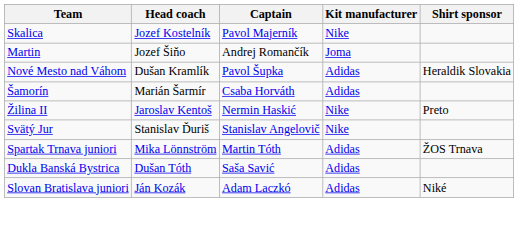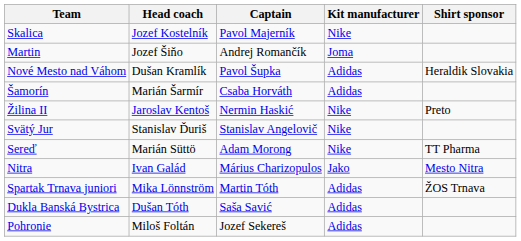 <table class="wikitable sortable">
 <tr>
 <th>Team</th>
 <th>Head coach</th>
 <th>Captain</th>
 <th>Kit manufacturer</th>
 <th>Shirt sponsor</th>
 </tr>
 <tr>
 <td><a href='#'>Skalica</a></td>
 <td> <a href='#'>Jozef Kostelník</a></td>
 <td> <a href='#'>Pavol Majerník</a></td>
 <td><a href='#'>Nike</a></td>
 <td></td>
 </tr>
 <tr>
 <td><a href='#'>Martin</a></td>
 <td> Jozef Šiňo</td>
 <td> Andrej Romančík</td>
 <td><a href='#'>Joma</a></td>
 <td></td>
 </tr>
 <tr>
 <td><a href='#'>Nové Mesto nad Váhom</a></td>
 <td> Dušan Kramlík</td>
 <td> <a href='#'>Pavol Šupka</a></td>
 <td><a href='#'>Adidas</a></td>
 <td>Heraldik Slovakia</td>
 </tr>
 <tr>
 <td><a href='#'>Šamorín</a></td>
 <td> Marián Šarmír</td>
 <td> <a href='#'>Csaba Horváth</a></td>
 <td><a href='#'>Adidas</a></td>
 <td></td>
 </tr>
 <tr>
 <td><a href='#'>Žilina II</a></td>
 <td> <a href='#'>Jaroslav Kentoš</a></td>
 <td> <a href='#'>Nermin Haskić</a></td>
 <td><a href='#'>Nike</a></td>
 <td>Preto</td>
 </tr>
 <tr>
 <td><a href='#'>Svätý Jur</a></td>
 <td> Stanislav Ďuriš</td>
 <td> <a href='#'>Stanislav Angelovič</a></td>
 <td><a href='#'>Nike</a></td>
 <td></td>
 </tr>
 <tr>
+<td><a href='#'>Sereď</a></td>
+<td> Marián Süttö</td>
+<td> <a href='#'>Adam Morong</a></td>
+<td><a href='#'>Nike</a></td>
+<td>TT Pharma</td>
+</tr>
+<tr>
+<td><a href='#'>Nitra</a></td>
+<td> <a href='#'>Ivan Galád</a></td>
+<td> <a href='#'>Márius Charizopulos</a></td>
+<td><a href='#'>Jako</a></td>
+<td><a href='#'>Mesto Nitra</a></td>
+</tr>
+<tr>
 <td><a href='#'>Spartak Trnava juniori</a></td>
 <td> <a href='#'>Mika Lönnström</a></td>
 <td> <a href='#'>Martin Tóth</a></td>
 <td><a href='#'>Adidas</a></td>
 <td>ŽOS Trnava</td>
 </tr>
 <tr>
 <td><a href='#'>Dukla Banská Bystrica</a></td>
 <td> <a href='#'>Dušan Tóth</a></td>
 <td> <a href='#'>Saša Savić</a></td>
 <td><a href='#'>Adidas</a></td>
 <td></td>
 </tr>
 <tr>
-<td><a href='#'>Slovan Bratislava juniori</a></td>
-<td> <a href='#'>Ján Kozák</a></td>
-<td> <a href='#'>Adam Laczkó</a></td>
+<td><a href='#'>Pohronie</a></td>
+<td> Miloš Foltán</td>
+<td> Jozef Sekereš</td>
 <td><a href='#'>Adidas</a></td>
-<td>Niké</td>
+<td></td>
 </tr>
 </table>
